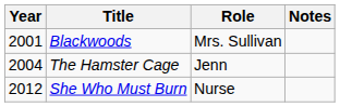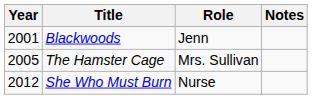 <table class="wikitable sortable">
 <tr>
 <th>Year</th>
 <th>Title</th>
 <th>Role</th>
 <th>Notes</th>
 </tr>
 <tr>
 <td>2001</td>
 <td><a href='#'><em>Blackwoods</em></a></td>
-<td>Mrs. Sullivan</td>
+<td>Jenn</td>
 <td></td>
 </tr>
 <tr>
-<td>2004</td>
+<td>2005</td>
 <td><em>The Hamster Cage</em></td>
-<td>Jenn</td>
+<td>Mrs. Sullivan</td>
 <td></td>
 </tr>
 <tr>
 <td>2012</td>
 <td><em><a href='#'>She Who Must Burn</a></em></td>
 <td>Nurse</td>
 <td></td>
 </tr>
 </table>
